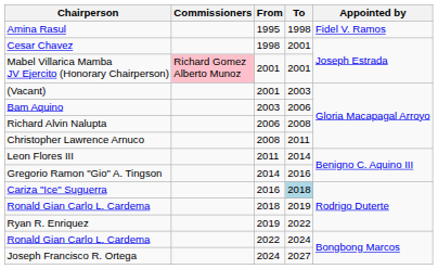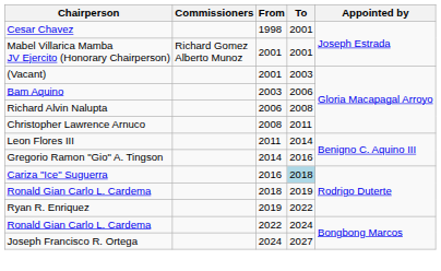 <table class="wikitable">
 <tr>
 <th>Chairperson</th>
 <th>Commissioners</th>
 <th>From</th>
 <th>To</th>
 <th>Appointed by</th>
-</tr>
-<tr>
-<td><a href='#'>Amina Rasul</a></td>
-<td></td>
-<td>1995</td>
-<td>1998</td>
-<td><a href='#'>Fidel V. Ramos</a></td>
 </tr>
 <tr>
 <td><a href='#'>Cesar Chavez</a></td>
 <td></td>
 <td>1998</td>
 <td>2001</td>
 <td rowspan="2"><a href='#'>Joseph Estrada</a></td>
 </tr>
 <tr>
 <td>Mabel Villarica Mamba<br><a href='#'>JV Ejercito</a> (Honorary Chairperson)</td>
-<td style="background: pink;">Richard Gomez<br>Alberto Munoz</td>
+<td>Richard Gomez<br>Alberto Munoz</td>
 <td>2001</td>
 <td>2001</td>
 </tr>
 <tr>
 <td>(Vacant)</td>
 <td></td>
 <td>2001</td>
 <td>2003</td>
 <td rowspan="4"><a href='#'>Gloria Macapagal Arroyo</a></td>
 </tr>
 <tr>
 <td><a href='#'>Bam Aquino</a></td>
 <td></td>
 <td>2003</td>
 <td>2006</td>
 </tr>
 <tr>
 <td>Richard Alvin Nalupta</td>
 <td></td>
 <td>2006</td>
 <td>2008</td>
 </tr>
 <tr>
 <td>Christopher Lawrence Arnuco</td>
 <td></td>
 <td>2008</td>
 <td>2011</td>
 </tr>
 <tr>
 <td>Leon Flores III</td>
 <td></td>
 <td>2011</td>
 <td>2014</td>
 <td rowspan="2"><a href='#'>Benigno C. Aquino III</a></td>
 </tr>
 <tr>
 <td>Gregorio Ramon "Gio" A. Tingson</td>
 <td></td>
 <td>2014</td>
 <td>2016</td>
 </tr>
 <tr>
 <td><a href='#'>Cariza "Ice" Suguerra</a></td>
 <td></td>
 <td>2016</td>
 <td style="background: lightblue;">2018</td>
 <td rowspan="3"><a href='#'>Rodrigo Duterte</a></td>
 </tr>
 <tr>
 <td><a href='#'>Ronald Gian Carlo L. Cardema</a></td>
 <td></td>
 <td>2018</td>
 <td>2019</td>
 </tr>
 <tr>
 <td>Ryan R. Enriquez</td>
 <td></td>
 <td>2019</td>
 <td>2022</td>
 </tr>
 <tr>
 <td><a href='#'>Ronald Gian Carlo L. Cardema</a></td>
 <td></td>
 <td>2022</td>
 <td>2024</td>
 <td rowspan="2"><a href='#'>Bongbong Marcos</a></td>
 </tr>
 <tr>
 <td>Joseph Francisco R. Ortega</td>
 <td></td>
 <td>2024</td>
 <td>2027</td>
 </tr>
 </table>
